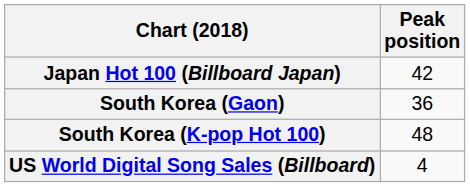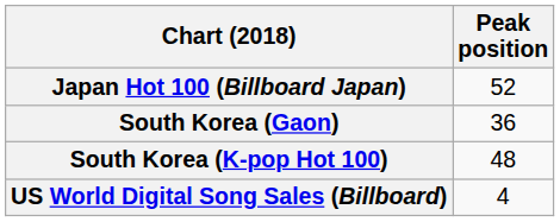 <table class="wikitable sortable plainrowheaders" style="text-align:center">
 <tr>
 <th scope="col">Chart (2018)</th>
 <th scope="col">Peak<br>position</th>
 </tr>
 <tr>
 <th scope="row">Japan <a href='#'>Hot 100</a> (<em>Billboard Japan</em>)</th>
-<td>42</td>
+<td>52</td>
 </tr>
 <tr>
 <th scope="row">South Korea (<a href='#'>Gaon</a>)</th>
 <td>36</td>
 </tr>
 <tr>
 <th scope="row">South Korea (<a href='#'>K-pop Hot 100</a>)</th>
 <td>48</td>
 </tr>
 <tr>
 <th scope="row">US <a href='#'>World Digital Song Sales</a> (<em>Billboard</em>)</th>
 <td>4</td>
 </tr>
 </table>
